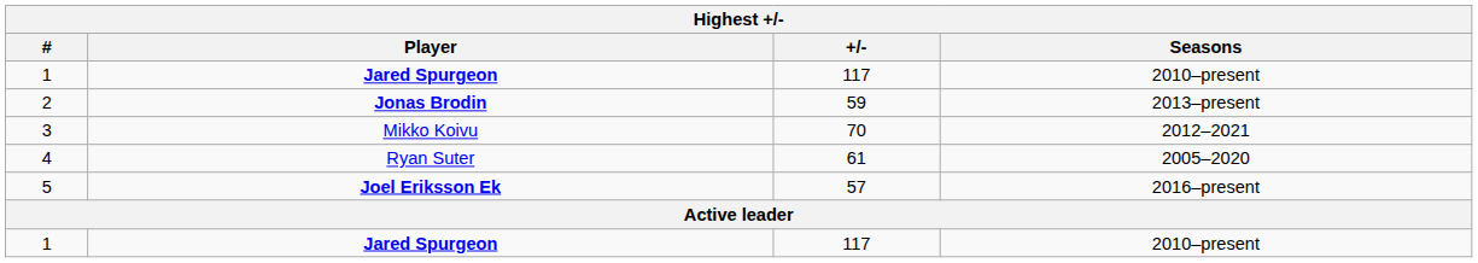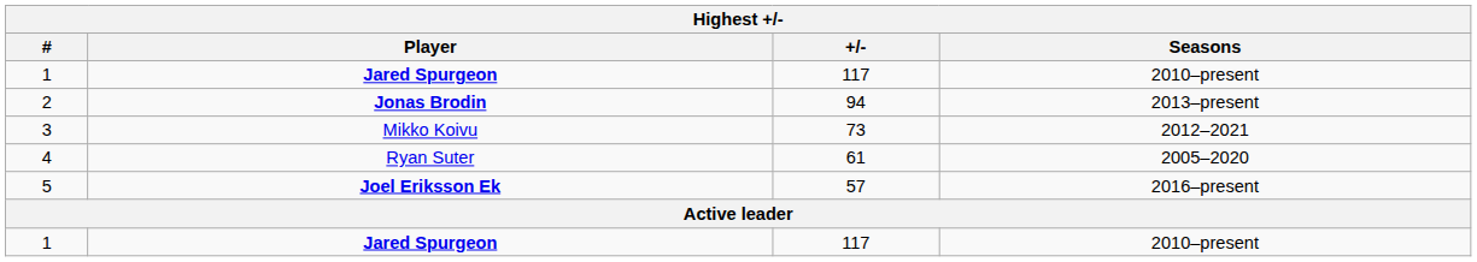 <table class="wikitable" style="text-align: center; font-size: 95%" width="80%">
 <tr>
 <th colspan="4">Highest +/-</th>
 </tr>
 <tr>
 <th>#</th>
 <th>Player</th>
 <th>+/-</th>
 <th>Seasons</th>
 </tr>
 <tr>
 <td>1</td>
 <td><strong><a href='#'>Jared Spurgeon</a></strong></td>
 <td>117</td>
 <td>2010–present</td>
 </tr>
 <tr>
 <td>2</td>
 <td><strong><a href='#'>Jonas Brodin</a></strong></td>
-<td>59</td>
+<td>94</td>
 <td>2013–present</td>
 </tr>
 <tr>
 <td>3</td>
 <td><a href='#'>Mikko Koivu</a></td>
-<td>70</td>
+<td>73</td>
 <td>2012–2021</td>
 </tr>
 <tr>
 <td>4</td>
 <td><a href='#'>Ryan Suter</a></td>
 <td>61</td>
 <td>2005–2020</td>
 </tr>
 <tr>
 <td>5</td>
 <td><strong><a href='#'>Joel Eriksson Ek</a></strong></td>
 <td>57</td>
 <td>2016–present</td>
 </tr>
 <tr>
 <th colspan="4">Active leader</th>
 </tr>
 <tr>
 <td>1</td>
 <td><strong><a href='#'>Jared Spurgeon</a></strong></td>
 <td>117</td>
 <td>2010–present</td>
 </tr>
 </table>
